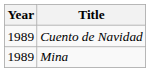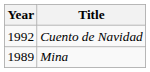 <table class="wikitable sortable">
 <tr>
 <th>Year</th>
 <th>Title</th>
 </tr>
 <tr>
-<td>1989</td>
+<td>1992</td>
 <td><em>Cuento de Navidad</em></td>
 </tr>
 <tr>
 <td>1989</td>
 <td><em>Mina</em></td>
 </tr>
 </table>
